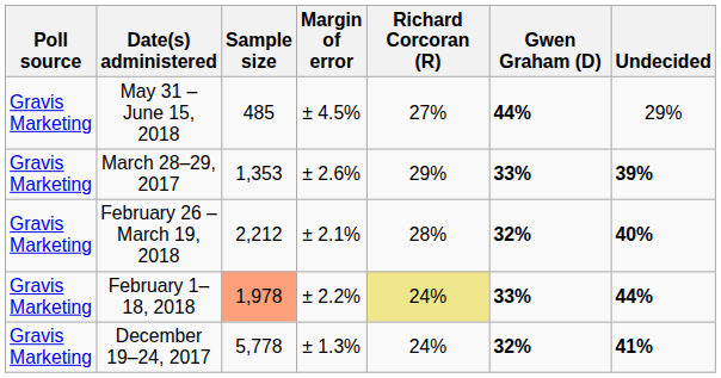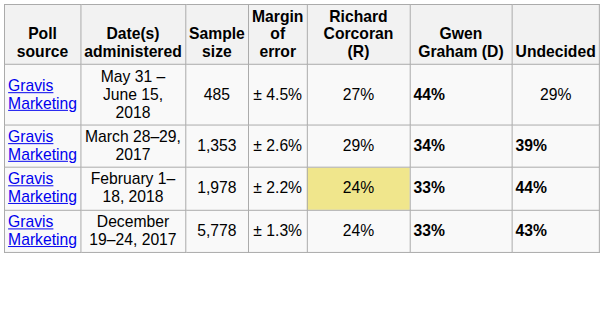 <table class="wikitable">
 <tr valign=bottom>
 <th>Poll source</th>
 <th>Date(s)<br>administered</th>
 <th>Sample<br>size</th>
 <th>Margin<br>of error</th>
 <th style="width:100px;">Richard<br>Corcoran (R)</th>
 <th style="width:100px;">Gwen<br>Graham (D)</th>
 <th>Undecided</th>
 </tr>
 <tr>
 <td><a href='#'>Gravis Marketing</a></td>
 <td align=center>May 31 – June 15, 2018</td>
 <td align=center>485</td>
 <td align=center>± 4.5%</td>
 <td align=center>27%</td>
 <td><strong>44%</strong></td>
 <td align=center>29%</td>
 </tr>
 <tr>
 <td><a href='#'>Gravis Marketing</a></td>
 <td align=center>March 28–29, 2017</td>
 <td align=center>1,353</td>
 <td align=center>± 2.6%</td>
 <td align=center>29%</td>
-<td><strong>33%</strong></td>
+<td><strong>34%</strong></td>
 <td><strong>39%</strong></td>
 </tr>
 <tr>
 <td><a href='#'>Gravis Marketing</a></td>
-<td align=center>February 26 – March 19, 2018</td>
-<td align=center>2,212</td>
-<td align=center>± 2.1%</td>
-<td align=center>28%</td>
-<td><strong>32%</strong></td>
-<td><strong>40%</strong></td>
-</tr>
-<tr>
-<td><a href='#'>Gravis Marketing</a></td>
 <td align=center>February 1–18, 2018</td>
-<td align=center style="background: lightsalmon;">1,978</td>
+<td align=center>1,978</td>
 <td align=center>± 2.2%</td>
 <td align=center style="background: khaki;">24%</td>
 <td><strong>33%</strong></td>
 <td><strong>44%</strong></td>
 </tr>
 <tr>
 <td><a href='#'>Gravis Marketing</a></td>
 <td align=center>December 19–24, 2017</td>
 <td align=center>5,778</td>
 <td align=center>± 1.3%</td>
 <td align=center>24%</td>
-<td><strong>32%</strong></td>
-<td><strong>41%</strong></td>
+<td><strong>33%</strong></td>
+<td><strong>43%</strong></td>
 </tr>
 </table>
